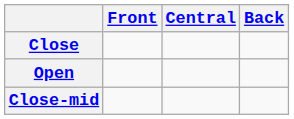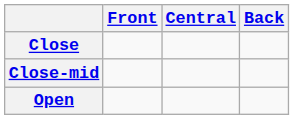 <table class="wikitable" style="text-align:center">
 <tr>
 <th></th>
 <th><a href='#'>Front</a></th>
 <th><a href='#'>Central</a></th>
 <th><a href='#'>Back</a></th>
 </tr>
 <tr>
 <th><a href='#'>Close</a></th>
 <td> </td>
 <td> </td>
 <td> </td>
 </tr>
 <tr>
+<th><a href='#'>Close-mid</a></th>
+<td> </td>
+<td></td>
+<td> </td>
+</tr>
+<tr>
 <th><a href='#'>Open</a></th>
 <td></td>
 <td> </td>
 <td></td>
 </tr>
-<tr>
-<th><a href='#'>Close-mid</a></th>
-<td> </td>
-<td></td>
-<td> </td>
-</tr>
 </table>
